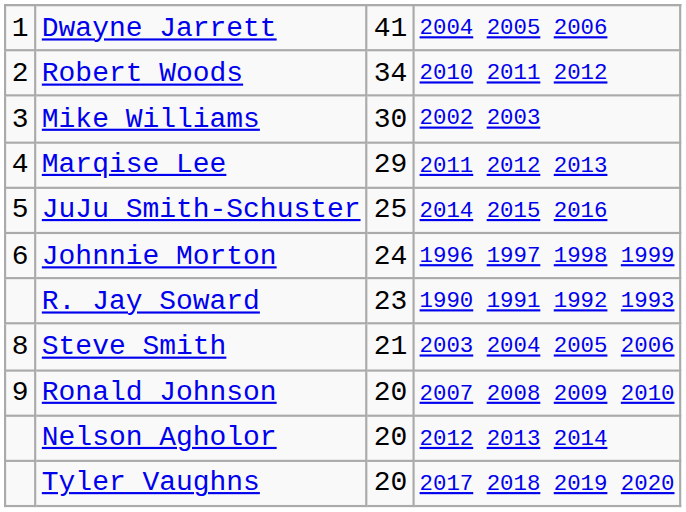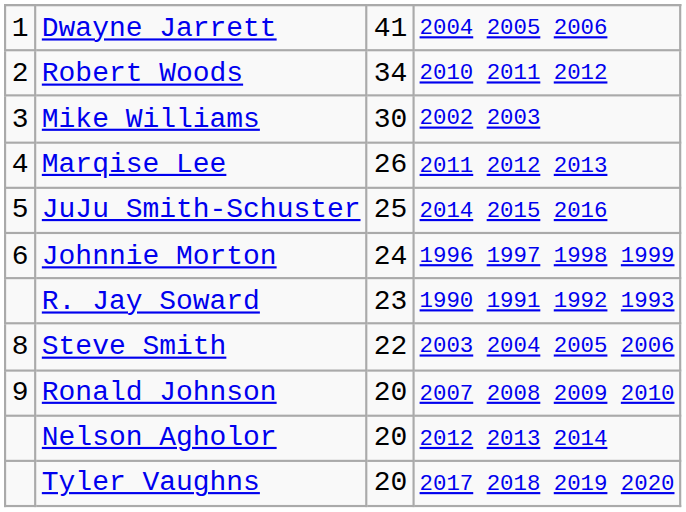 <table class="wikitable">
 <tr>
 </tr>
 <tr>
 <td>1</td>
 <td><a href='#'>Dwayne Jarrett</a></td>
 <td>41</td>
 <td style="font-size:80%;"><a href='#'>2004</a> <a href='#'>2005</a> <a href='#'>2006</a></td>
 </tr>
 <tr>
 <td>2</td>
 <td><a href='#'>Robert Woods</a></td>
 <td>34</td>
 <td style="font-size:80%;"><a href='#'>2010</a> <a href='#'>2011</a> <a href='#'>2012</a></td>
 </tr>
 <tr>
 <td>3</td>
 <td><a href='#'>Mike Williams</a></td>
 <td>30</td>
 <td style="font-size:80%;"><a href='#'>2002</a> <a href='#'>2003</a></td>
 </tr>
 <tr>
 <td>4</td>
 <td><a href='#'>Marqise Lee</a></td>
-<td>29</td>
+<td>26</td>
 <td style="font-size:80%;"><a href='#'>2011</a> <a href='#'>2012</a> <a href='#'>2013</a></td>
 </tr>
 <tr>
 <td>5</td>
 <td><a href='#'>JuJu Smith-Schuster</a></td>
 <td>25</td>
 <td style="font-size:80%;"><a href='#'>2014</a> <a href='#'>2015</a> <a href='#'>2016</a></td>
 </tr>
 <tr>
 <td>6</td>
 <td><a href='#'>Johnnie Morton</a></td>
 <td>24</td>
 <td style="font-size:80%;"><a href='#'>1996</a> <a href='#'>1997</a> <a href='#'>1998</a> <a href='#'>1999</a></td>
 </tr>
 <tr>
 <td></td>
 <td><a href='#'>R. Jay Soward</a></td>
 <td>23</td>
 <td style="font-size:80%;"><a href='#'>1990</a> <a href='#'>1991</a> <a href='#'>1992</a> <a href='#'>1993</a></td>
 </tr>
 <tr>
 <td>8</td>
 <td><a href='#'>Steve Smith</a></td>
-<td>21</td>
+<td>22</td>
 <td style="font-size:80%;"><a href='#'>2003</a> <a href='#'>2004</a> <a href='#'>2005</a> <a href='#'>2006</a></td>
 </tr>
 <tr>
 <td>9</td>
 <td><a href='#'>Ronald Johnson</a></td>
 <td>20</td>
 <td style="font-size:80%;"><a href='#'>2007</a> <a href='#'>2008</a> <a href='#'>2009</a> <a href='#'>2010</a></td>
 </tr>
 <tr>
 <td></td>
 <td><a href='#'>Nelson Agholor</a></td>
 <td>20</td>
 <td style="font-size:80%;"><a href='#'>2012</a> <a href='#'>2013</a> <a href='#'>2014</a></td>
 </tr>
 <tr>
 <td></td>
 <td><a href='#'>Tyler Vaughns</a></td>
 <td>20</td>
 <td style="font-size:80%;"><a href='#'>2017</a> <a href='#'>2018</a> <a href='#'>2019</a> <a href='#'>2020</a></td>
 </tr>
 </table>
